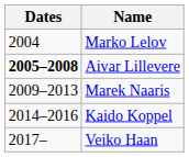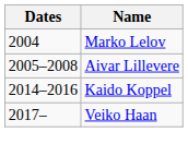 <table class="wikitable">
 <tr>
 <th>Dates</th>
 <th>Name</th>
 </tr>
 <tr>
 <td>2004</td>
 <td> <a href='#'>Marko Lelov</a></td>
 </tr>
 <tr>
-<td><strong>2005–2008</strong></td>
+<td>2005–2008</td>
 <td> <a href='#'>Aivar Lillevere</a></td>
-</tr>
-<tr>
-<td>2009–2013</td>
-<td> <a href='#'>Marek Naaris</a></td>
 </tr>
 <tr>
 <td>2014–2016</td>
 <td> <a href='#'>Kaido Koppel</a></td>
 </tr>
 <tr>
 <td>2017–</td>
 <td> <a href='#'>Veiko Haan</a></td>
 </tr>
 </table>
